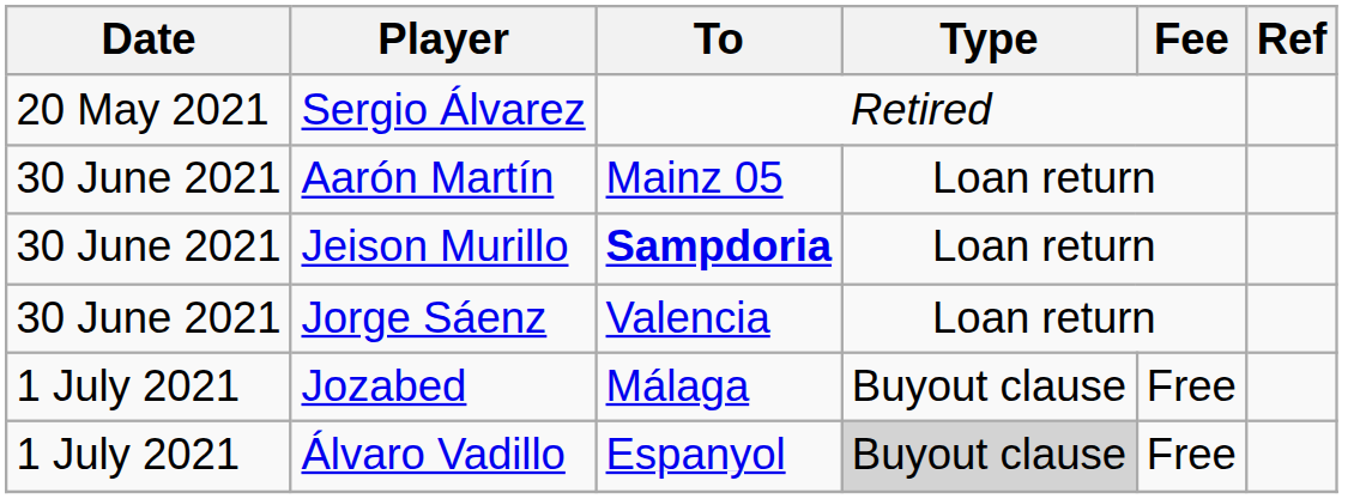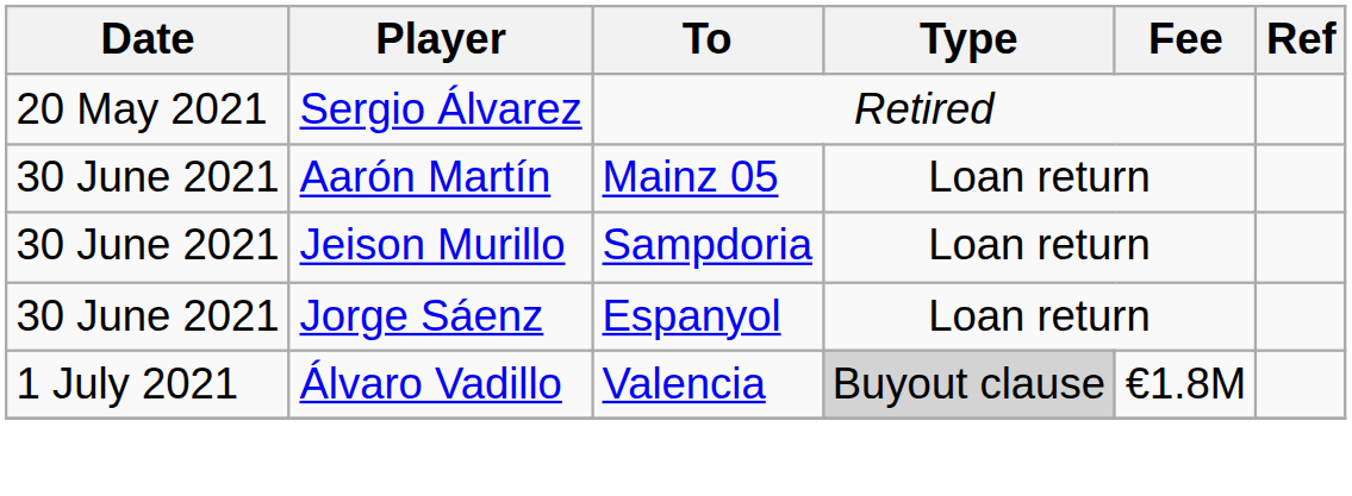 <table class="wikitable">
 <tr>
 <th>Date</th>
 <th>Player</th>
 <th>To</th>
 <th>Type</th>
 <th>Fee</th>
 <th>Ref</th>
 </tr>
 <tr>
 <td>20 May 2021</td>
 <td> <a href='#'>Sergio Álvarez</a></td>
 <td colspan=3 align=center><em>Retired</em></td>
 <td align=center></td>
 </tr>
 <tr>
 <td>30 June 2021</td>
 <td> <a href='#'>Aarón Martín</a></td>
 <td> <a href='#'>Mainz 05</a></td>
 <td align=center colspan=2>Loan return</td>
 <td align=center></td>
 </tr>
 <tr>
 <td>30 June 2021</td>
 <td> <a href='#'>Jeison Murillo</a></td>
-<td><strong> <a href='#'>Sampdoria</a></strong></td>
+<td> <a href='#'>Sampdoria</a></td>
 <td align=center colspan=2>Loan return</td>
 <td align=center></td>
 </tr>
 <tr>
 <td>30 June 2021</td>
 <td> <a href='#'>Jorge Sáenz</a></td>
-<td><a href='#'>Valencia</a></td>
+<td><a href='#'>Espanyol</a></td>
 <td align=center colspan=2>Loan return</td>
 <td align=center></td>
 </tr>
 <tr>
 <td>1 July 2021</td>
-<td> <a href='#'>Jozabed</a></td>
-<td><a href='#'>Málaga</a></td>
-<td align=center>Buyout clause</td>
-<td align=center>Free</td>
-<td align=center></td>
-</tr>
-<tr>
-<td>1 July 2021</td>
 <td> <a href='#'>Álvaro Vadillo</a></td>
-<td><a href='#'>Espanyol</a></td>
+<td><a href='#'>Valencia</a></td>
 <td align=center style="background: lightgrey;">Buyout clause</td>
-<td align=center>Free</td>
+<td align=center>€1.8M</td>
 <td align=center></td>
 </tr>
 <tr>
 </tr>
 </table>
